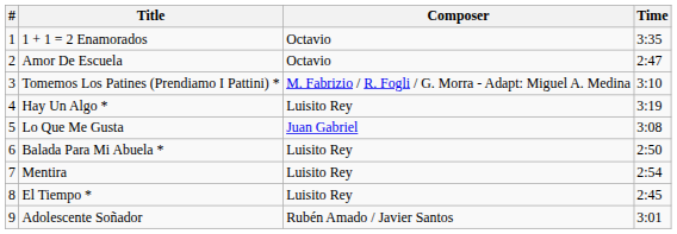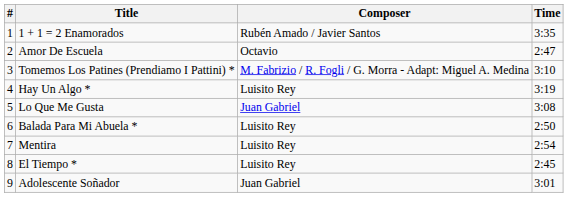 <table class="wikitable">
 <tr>
 <th>#</th>
 <th>Title</th>
 <th>Composer</th>
 <th>Time</th>
 </tr>
 <tr>
 <td>1</td>
 <td>1 + 1 = 2 Enamorados</td>
-<td>Octavio</td>
+<td>Rubén Amado / Javier Santos</td>
 <td>3:35</td>
 </tr>
 <tr>
 <td>2</td>
 <td>Amor De Escuela</td>
 <td>Octavio</td>
 <td>2:47</td>
 </tr>
 <tr>
 <td>3</td>
 <td>Tomemos Los Patines (Prendiamo I Pattini) *</td>
 <td><a href='#'>M. Fabrizio</a> / <a href='#'>R. Fogli</a> / G. Morra - Adapt: Miguel A. Medina</td>
 <td>3:10</td>
 </tr>
 <tr>
 <td>4</td>
 <td>Hay Un Algo *</td>
 <td>Luisito Rey</td>
 <td>3:19</td>
 </tr>
 <tr>
 <td>5</td>
 <td>Lo Que Me Gusta</td>
 <td><a href='#'>Juan Gabriel</a></td>
 <td>3:08</td>
 </tr>
 <tr>
 <td>6</td>
 <td>Balada Para Mi Abuela *</td>
 <td>Luisito Rey</td>
 <td>2:50</td>
 </tr>
 <tr>
 <td>7</td>
 <td>Mentira</td>
 <td>Luisito Rey</td>
 <td>2:54</td>
 </tr>
 <tr>
 <td>8</td>
 <td>El Tiempo *</td>
 <td>Luisito Rey</td>
 <td>2:45</td>
 </tr>
 <tr>
 <td>9</td>
 <td>Adolescente Soñador</td>
-<td>Rubén Amado / Javier Santos</td>
+<td>Juan Gabriel</td>
 <td>3:01</td>
 </tr>
 </table>
